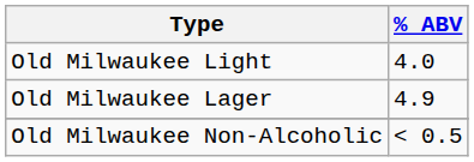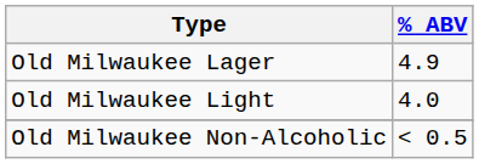 <table class="wikitable">
 <tr>
 <th>Type</th>
 <th><a href='#'>% ABV</a></th>
 </tr>
 <tr>
+<td>Old Milwaukee Lager</td>
+<td>4.9</td>
+</tr>
+<tr>
 <td>Old Milwaukee Light</td>
 <td>4.0</td>
-</tr>
-<tr>
-<td>Old Milwaukee Lager</td>
-<td>4.9</td>
 </tr>
 <tr>
 </tr>
 <tr>
 <td>Old Milwaukee Non-Alcoholic</td>
 <td>< 0.5</td>
 </tr>
 </table>
